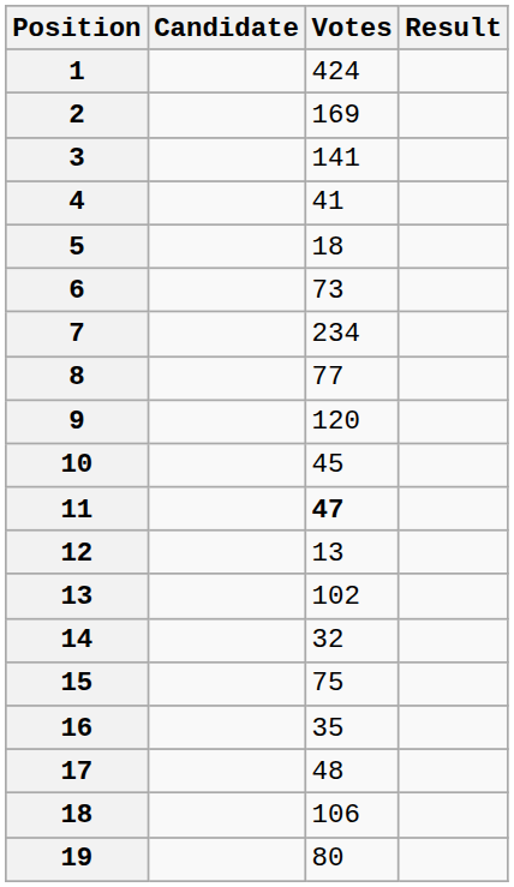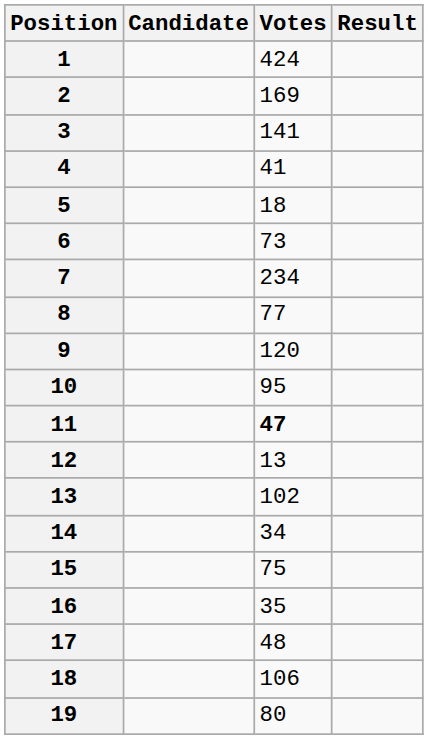 <table class="wikitable sortable col3right">
 <tr>
 <th scope="col">Position</th>
 <th scope="col">Candidate</th>
 <th scope="col">Votes</th>
 <th scope="col">Result</th>
 </tr>
 <tr>
 <th scope="row">1</th>
 <td></td>
 <td>424</td>
 <td></td>
 </tr>
 <tr>
 <th scope="row">2</th>
 <td></td>
 <td>169</td>
 <td></td>
 </tr>
 <tr>
 <th scope="row">3</th>
 <td></td>
 <td>141</td>
 <td></td>
 </tr>
 <tr>
 <th scope="row">4</th>
 <td></td>
 <td>41</td>
 <td></td>
 </tr>
 <tr>
 <th scope="row">5</th>
 <td></td>
 <td>18</td>
 <td></td>
 </tr>
 <tr>
 <th scope="row">6</th>
 <td></td>
 <td>73</td>
 <td></td>
 </tr>
 <tr>
 <th scope="row">7</th>
 <td></td>
 <td>234</td>
 <td></td>
 </tr>
 <tr>
 <th scope="row">8</th>
 <td></td>
 <td>77</td>
 <td></td>
 </tr>
 <tr>
 <th scope="row">9</th>
 <td></td>
 <td>120</td>
 <td></td>
 </tr>
 <tr>
 <th scope="row">10</th>
 <td></td>
-<td>45</td>
+<td>95</td>
 <td></td>
 </tr>
 <tr>
 <th scope="row">11</th>
 <td></td>
 <td><strong>47</strong></td>
 <td></td>
 </tr>
 <tr>
 <th scope="row">12</th>
 <td></td>
 <td>13</td>
 <td></td>
 </tr>
 <tr>
 <th scope="row">13</th>
 <td></td>
 <td>102</td>
 <td></td>
 </tr>
 <tr>
 <th scope="row">14</th>
 <td></td>
-<td>32</td>
+<td>34</td>
 <td></td>
 </tr>
 <tr>
 <th scope="row">15</th>
 <td></td>
 <td>75</td>
 <td></td>
 </tr>
 <tr>
 <th scope="row">16</th>
 <td></td>
 <td>35</td>
 <td></td>
 </tr>
 <tr>
 <th scope="row">17</th>
 <td></td>
 <td>48</td>
 <td></td>
 </tr>
 <tr>
 <th scope="row">18</th>
 <td></td>
 <td>106</td>
 <td></td>
 </tr>
 <tr>
 <th scope="row">19</th>
 <td></td>
 <td>80</td>
 <td></td>
 </tr>
 </table>
